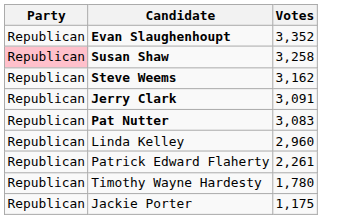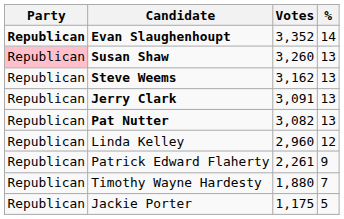 <table class="wikitable">
 <tr>
 <th>Party</th>
 <th>Candidate</th>
 <th>Votes</th>
+<th>%</th>
 </tr>
 <tr>
-<td>Republican</td>
+<td><strong>Republican</strong></td>
 <td><strong>Evan Slaughenhoupt</strong></td>
 <td>3,352</td>
+<td>14</td>
 </tr>
 <tr>
 <td style="background: pink;">Republican</td>
 <td><strong>Susan Shaw</strong></td>
-<td>3,258</td>
+<td>3,260</td>
+<td>13</td>
 </tr>
 <tr>
 <td>Republican</td>
 <td><strong>Steve Weems</strong></td>
 <td>3,162</td>
+<td>13</td>
 </tr>
 <tr>
 <td>Republican</td>
 <td><strong>Jerry Clark</strong></td>
 <td>3,091</td>
+<td>13</td>
 </tr>
 <tr>
 <td>Republican</td>
 <td><strong>Pat Nutter</strong></td>
-<td>3,083</td>
+<td>3,082</td>
+<td>13</td>
 </tr>
 <tr>
 <td>Republican</td>
 <td>Linda Kelley</td>
 <td>2,960</td>
+<td>12</td>
 </tr>
 <tr>
 <td>Republican</td>
 <td>Patrick Edward Flaherty</td>
 <td>2,261</td>
+<td>9</td>
 </tr>
 <tr>
 <td>Republican</td>
 <td>Timothy Wayne Hardesty</td>
-<td>1,780</td>
+<td>1,880</td>
+<td>7</td>
 </tr>
 <tr>
 <td>Republican</td>
 <td>Jackie Porter</td>
 <td>1,175</td>
+<td>5</td>
 </tr>
 </table>
